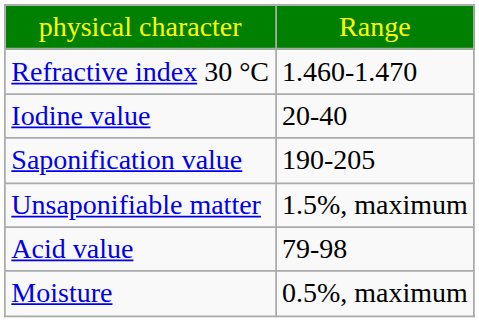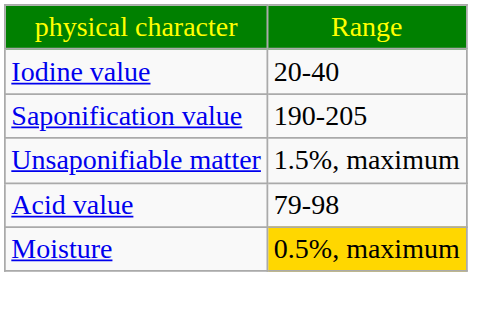 <table class="wikitable">
 <tr style="background:green; color:yellow" align="center">
 <td>physical character</td>
 <td>Range</td>
-</tr>
-<tr>
-<td><a href='#'>Refractive index</a>  30 °C</td>
-<td>1.460-1.470</td>
 </tr>
 <tr>
 <td><a href='#'>Iodine value</a></td>
 <td>20-40</td>
 </tr>
 <tr>
 <td><a href='#'>Saponification value</a></td>
 <td>190-205</td>
 </tr>
 <tr>
 <td><a href='#'>Unsaponifiable matter</a></td>
 <td>1.5%, maximum</td>
 </tr>
 <tr>
 <td><a href='#'>Acid value</a></td>
 <td>79-98</td>
 </tr>
 <tr>
 <td><a href='#'>Moisture</a></td>
-<td>0.5%, maximum</td>
+<td style="background: gold;">0.5%, maximum</td>
 </tr>
 </table>
